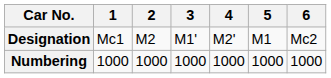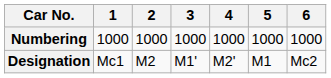 <table class="wikitable">
 <tr>
 <th>Car No.</th>
 <th>1</th>
 <th>2</th>
 <th>3</th>
 <th>4</th>
 <th>5</th>
 <th>6</th>
 </tr>
 <tr>
+<th>Numbering</th>
+<td>1000</td>
+<td>1000</td>
+<td>1000</td>
+<td>1000</td>
+<td>1000</td>
+<td>1000</td>
+</tr>
+<tr>
 <th>Designation</th>
 <td>Mc1</td>
 <td>M2</td>
 <td>M1'</td>
 <td>M2'</td>
 <td>M1</td>
 <td>Mc2</td>
 </tr>
-<tr>
-<th>Numbering</th>
-<td>1000</td>
-<td>1000</td>
-<td>1000</td>
-<td>1000</td>
-<td>1000</td>
-<td>1000</td>
-</tr>
 </table>
